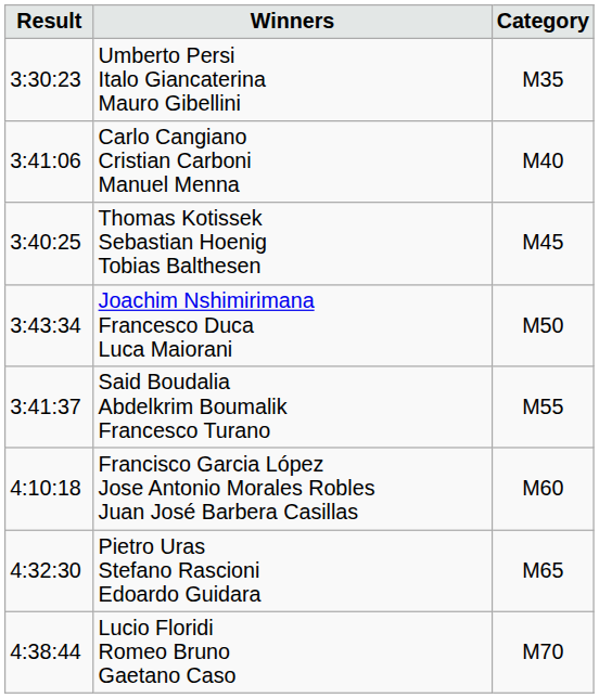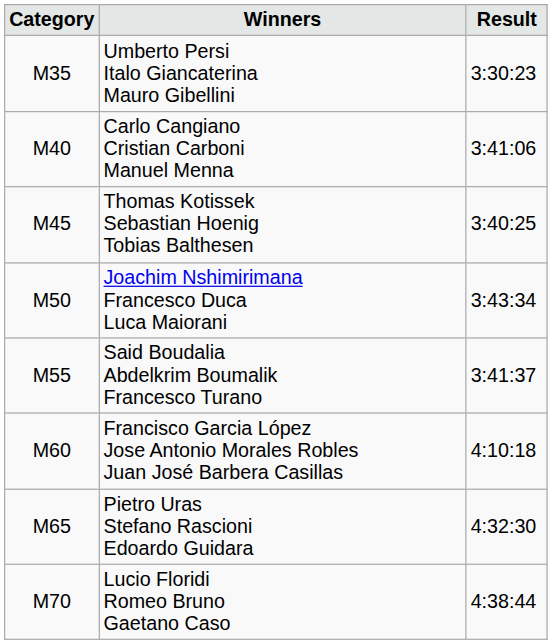 <table class="wikitable" width=35%>
 <tr>
+<td width=15% align="center" bgcolor=#E3E7E6><strong>Category</strong></td>
+<td align="center" bgcolor=#E3E7E6> <strong>Winners</strong></td>
 <td width=15% align="center" bgcolor=#E3E7E6><strong>Result</strong></td>
-<td align="center" bgcolor=#E3E7E6> <strong>Winners</strong></td>
-<td width=15% align="center" bgcolor=#E3E7E6><strong>Category</strong></td>
 </tr>
 <tr>
+<td align="center">M35</td>
+<td> Umberto Persi<br> Italo Giancaterina<br> Mauro Gibellini</td>
 <td>3:30:23</td>
-<td> Umberto Persi<br> Italo Giancaterina<br> Mauro Gibellini</td>
-<td align="center">M35</td>
 </tr>
 <tr>
+<td align="center">M40</td>
+<td> Carlo Cangiano<br> Cristian Carboni<br> Manuel Menna</td>
 <td>3:41:06</td>
-<td> Carlo Cangiano<br> Cristian Carboni<br> Manuel Menna</td>
-<td align="center">M40</td>
 </tr>
 <tr>
+<td align="center">M45</td>
+<td> Thomas Kotissek<br> Sebastian Hoenig<br> Tobias Balthesen</td>
 <td>3:40:25</td>
-<td> Thomas Kotissek<br> Sebastian Hoenig<br> Tobias Balthesen</td>
-<td align="center">M45</td>
 </tr>
 <tr>
+<td align="center">M50</td>
+<td> <a href='#'>Joachim Nshimirimana</a><br> Francesco Duca<br> Luca Maiorani</td>
 <td>3:43:34</td>
-<td> <a href='#'>Joachim Nshimirimana</a><br> Francesco Duca<br> Luca Maiorani</td>
-<td align="center">M50</td>
 </tr>
 <tr>
+<td align="center">M55</td>
+<td> Said Boudalia<br> Abdelkrim Boumalik<br> Francesco Turano</td>
 <td>3:41:37</td>
-<td> Said Boudalia<br> Abdelkrim Boumalik<br> Francesco Turano</td>
-<td align="center">M55</td>
 </tr>
 <tr>
+<td align="center">M60</td>
+<td> Francisco Garcia López<br> Jose Antonio Morales Robles<br> Juan José Barbera Casillas</td>
 <td>4:10:18</td>
-<td> Francisco Garcia López<br> Jose Antonio Morales Robles<br> Juan José Barbera Casillas</td>
-<td align="center">M60</td>
 </tr>
 <tr>
+<td align="center">M65</td>
+<td> Pietro Uras<br> Stefano Rascioni<br> Edoardo Guidara</td>
 <td>4:32:30</td>
-<td> Pietro Uras<br> Stefano Rascioni<br> Edoardo Guidara</td>
-<td align="center">M65</td>
 </tr>
 <tr>
+<td align="center">M70</td>
+<td> Lucio Floridi<br> Romeo Bruno<br> Gaetano Caso</td>
 <td>4:38:44</td>
-<td> Lucio Floridi<br> Romeo Bruno<br> Gaetano Caso</td>
-<td align="center">M70</td>
 </tr>
 </table>
